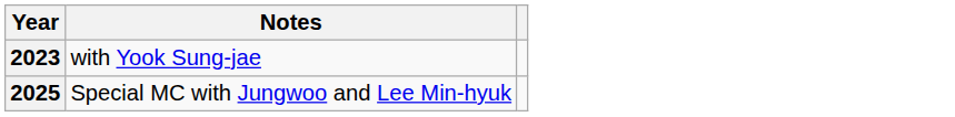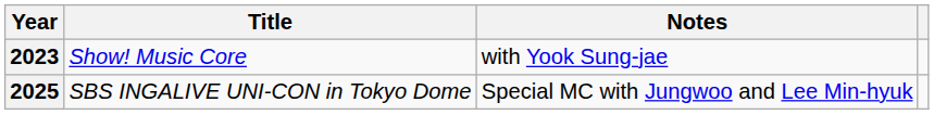 <table class="wikitable plainrowheaders">
 <tr>
 <th scope="col">Year</th>
+<th scope="col">Title</th>
 <th scope="col">Notes</th>
 <th class="unsortable" scope="col"></th>
 </tr>
 <tr>
 <th scope="row">2023</th>
+<td><em><a href='#'>Show! Music Core</a></em></td>
 <td>with <a href='#'>Yook Sung-jae</a></td>
 <td style="text-align:center"></td>
 </tr>
 <tr>
 <th scope="row">2025</th>
+<td><em>SBS INGALIVE UNI-CON in Tokyo Dome</em></td>
 <td>Special MC with <a href='#'>Jungwoo</a> and <a href='#'>Lee Min-hyuk</a></td>
 <td style="text-align:center"></td>
 </tr>
 </table>
